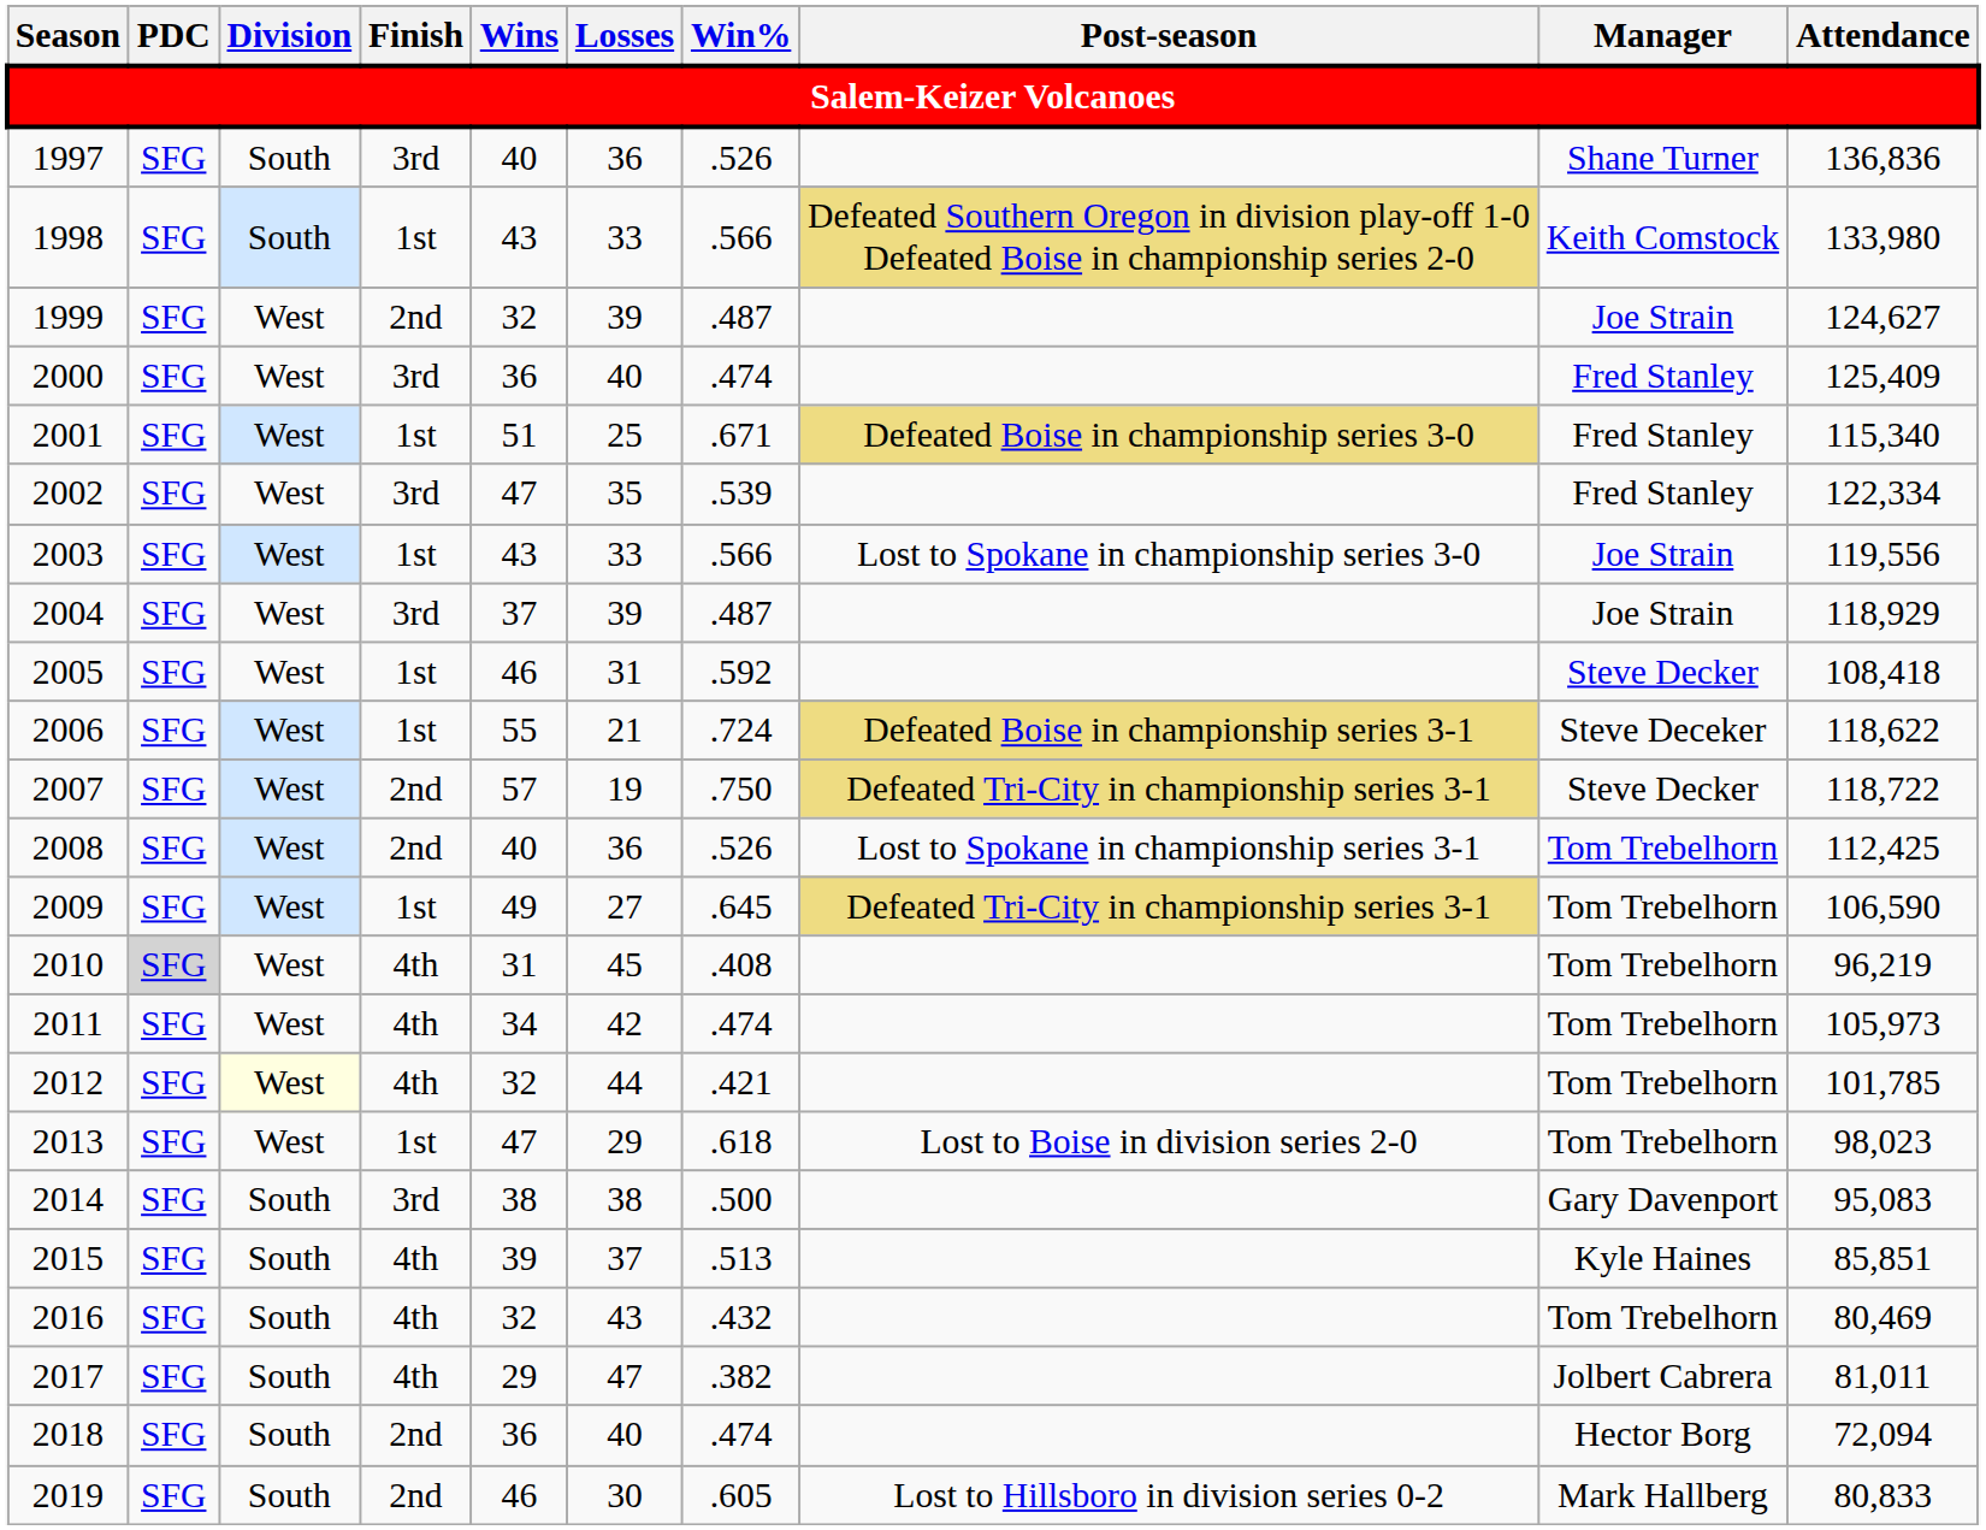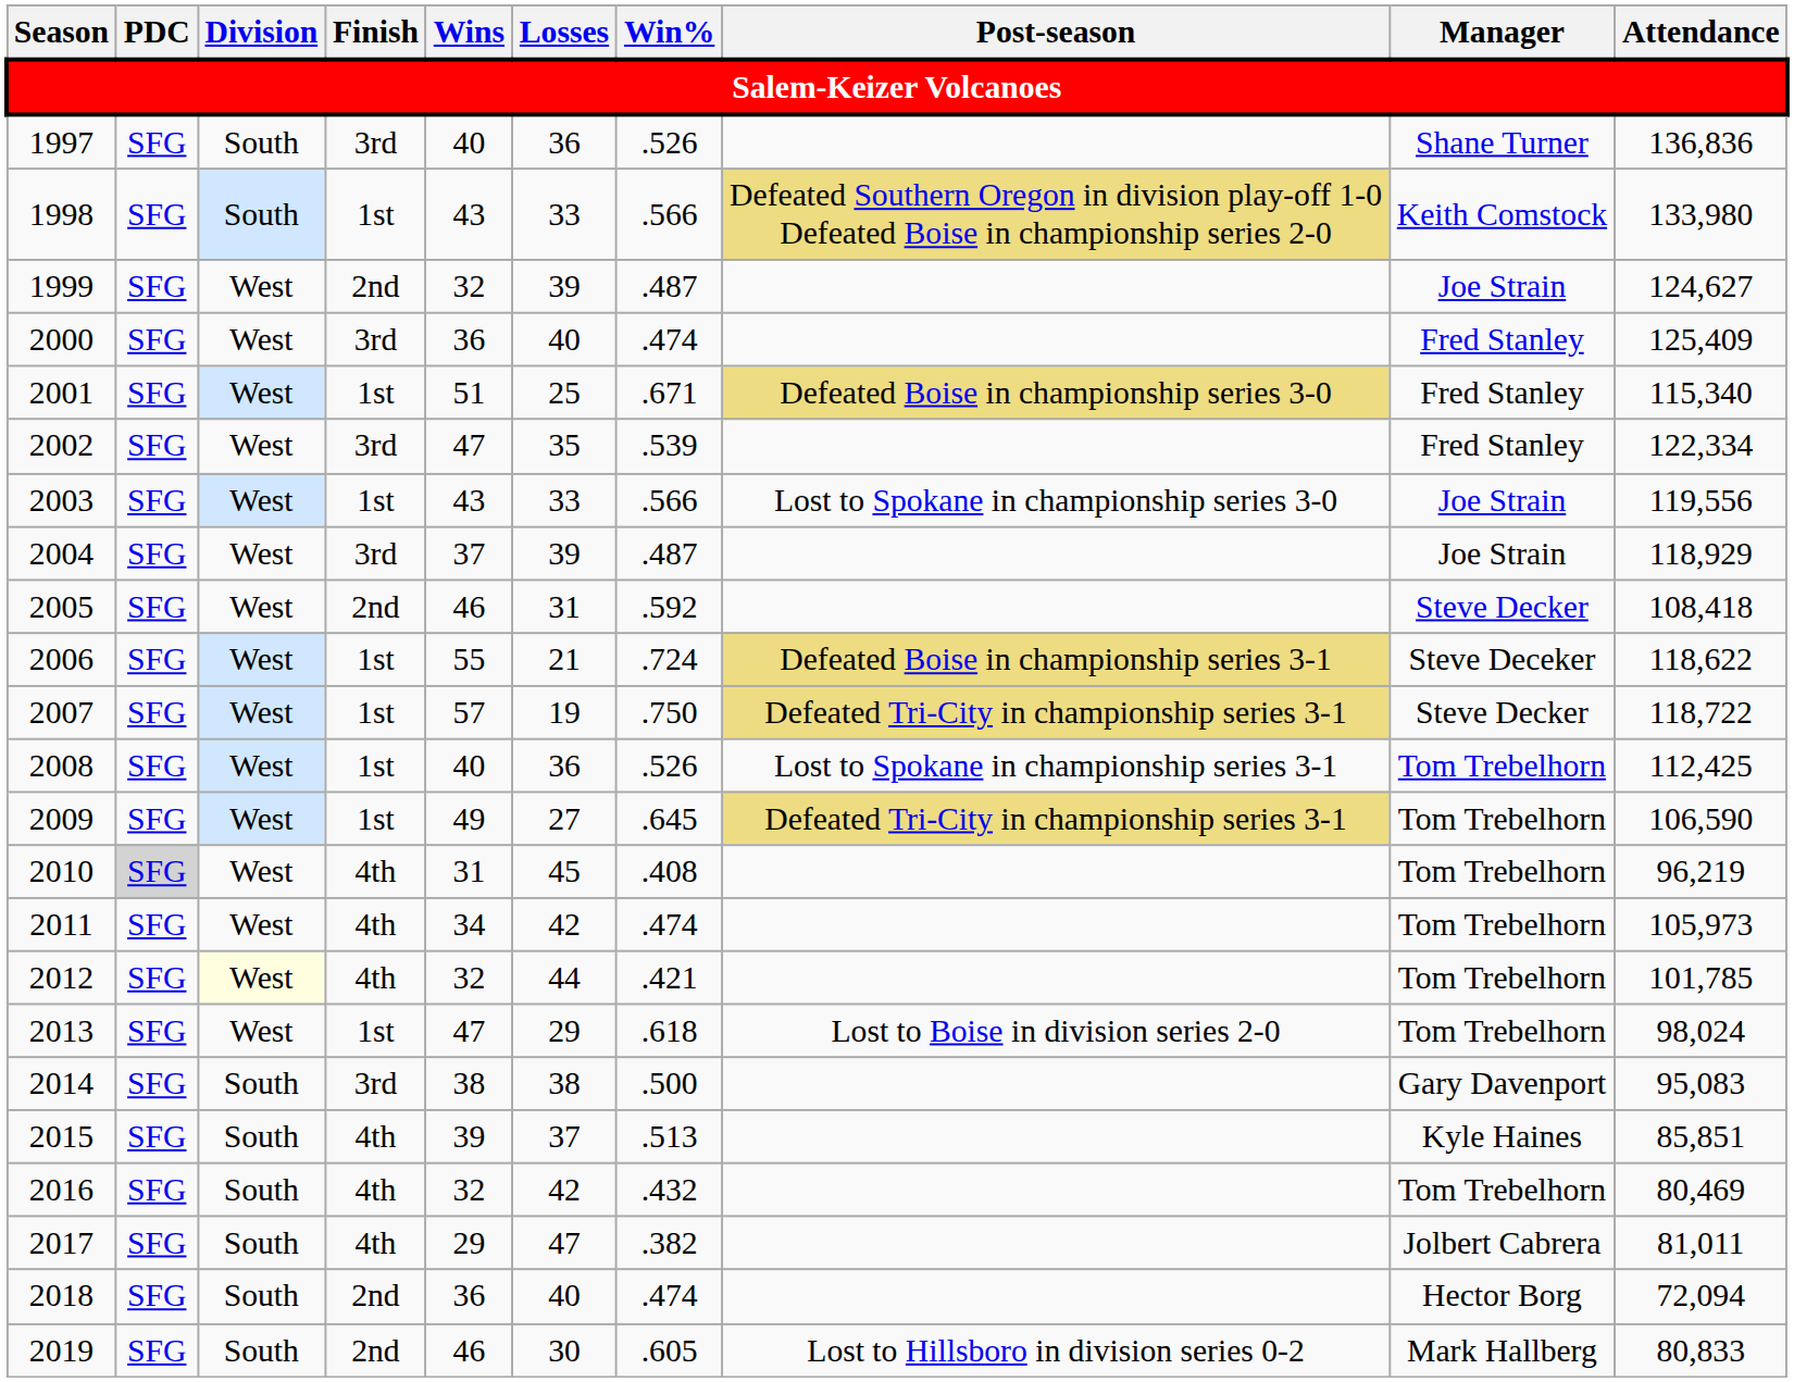 <table class="wikitable" style="text-align:center; font-size:95%">
 <tr>
 <th scope="col">Season</th>
 <th scope="col">PDC</th>
 <th scope="col"><a href='#'>Division</a></th>
 <th scope="col">Finish</th>
 <th scope="col"><a href='#'>Wins</a></th>
 <th scope="col"><a href='#'>Losses</a></th>
 <th scope="col"><a href='#'>Win%</a></th>
 <th scope="col">Post-season</th>
 <th scope="col">Manager</th>
 <th scope="col">Attendance</th>
 </tr>
 <tr>
 <td align="center" colspan="11" style="background: red; color: white; border:2px solid #000000"><strong>Salem-Keizer Volcanoes</strong></td>
 </tr>
 <tr>
 <td>1997</td>
 <td><a href='#'>SFG</a></td>
 <td>South</td>
 <td>3rd</td>
 <td>40</td>
 <td>36</td>
 <td>.526</td>
 <td></td>
 <td><a href='#'>Shane Turner</a></td>
 <td>136,836</td>
 </tr>
 <tr>
 <td>1998</td>
 <td><a href='#'>SFG</a></td>
 <td bgcolor="#D0E7FF">South</td>
 <td>1st</td>
 <td>43</td>
 <td>33</td>
 <td>.566</td>
 <td bgcolor="#EEDC82">Defeated <a href='#'>Southern Oregon</a> in division play-off 1-0<br>Defeated <a href='#'>Boise</a> in championship series 2-0</td>
 <td><a href='#'>Keith Comstock</a></td>
 <td>133,980</td>
 </tr>
 <tr>
 <td>1999</td>
 <td><a href='#'>SFG</a></td>
 <td>West</td>
 <td>2nd</td>
 <td>32</td>
 <td>39</td>
 <td>.487</td>
 <td></td>
 <td><a href='#'>Joe Strain</a></td>
 <td>124,627</td>
 </tr>
 <tr>
 <td>2000</td>
 <td><a href='#'>SFG</a></td>
 <td>West</td>
 <td>3rd</td>
 <td>36</td>
 <td>40</td>
 <td>.474</td>
 <td></td>
 <td><a href='#'>Fred Stanley</a></td>
 <td>125,409</td>
 </tr>
 <tr>
 <td>2001</td>
 <td><a href='#'>SFG</a></td>
 <td bgcolor="#D0E7FF">West</td>
 <td>1st</td>
 <td>51</td>
 <td>25</td>
 <td>.671</td>
 <td bgcolor="#EEDC82">Defeated <a href='#'>Boise</a> in championship series 3-0</td>
 <td>Fred Stanley</td>
 <td>115,340</td>
 </tr>
 <tr>
 <td>2002</td>
 <td><a href='#'>SFG</a></td>
 <td>West</td>
 <td>3rd</td>
 <td>47</td>
 <td>35</td>
 <td>.539</td>
 <td></td>
 <td>Fred Stanley</td>
 <td>122,334</td>
 </tr>
 <tr>
 <td>2003</td>
 <td><a href='#'>SFG</a></td>
 <td bgcolor="#D0E7FF">West</td>
 <td>1st</td>
 <td>43</td>
 <td>33</td>
 <td>.566</td>
 <td>Lost to <a href='#'>Spokane</a> in championship series 3-0</td>
 <td><a href='#'>Joe Strain</a></td>
 <td>119,556</td>
 </tr>
 <tr>
 <td>2004</td>
 <td><a href='#'>SFG</a></td>
 <td>West</td>
 <td>3rd</td>
 <td>37</td>
 <td>39</td>
 <td>.487</td>
 <td></td>
 <td>Joe Strain</td>
 <td>118,929</td>
 </tr>
 <tr>
 <td>2005</td>
 <td><a href='#'>SFG</a></td>
 <td>West</td>
-<td>1st</td>
+<td>2nd</td>
 <td>46</td>
 <td>31</td>
 <td>.592</td>
 <td></td>
 <td><a href='#'>Steve Decker</a></td>
 <td>108,418</td>
 </tr>
 <tr>
 <td>2006</td>
 <td><a href='#'>SFG</a></td>
 <td bgcolor="#D0E7FF">West</td>
 <td>1st</td>
 <td>55</td>
 <td>21</td>
 <td>.724</td>
 <td bgcolor="#EEDC82">Defeated <a href='#'>Boise</a> in championship series 3-1</td>
 <td>Steve Deceker</td>
 <td>118,622</td>
 </tr>
 <tr>
 <td>2007</td>
 <td><a href='#'>SFG</a></td>
 <td bgcolor="#D0E7FF">West</td>
-<td>2nd</td>
+<td>1st</td>
 <td>57</td>
 <td>19</td>
 <td>.750</td>
 <td bgcolor="#EEDC82">Defeated <a href='#'>Tri-City</a> in championship series 3-1</td>
 <td>Steve Decker</td>
 <td>118,722</td>
 </tr>
 <tr>
 <td>2008</td>
 <td><a href='#'>SFG</a></td>
 <td bgcolor="#D0E7FF">West</td>
-<td>2nd</td>
+<td>1st</td>
 <td>40</td>
 <td>36</td>
 <td>.526</td>
 <td>Lost to <a href='#'>Spokane</a> in championship series 3-1</td>
 <td><a href='#'>Tom Trebelhorn</a></td>
 <td>112,425</td>
 </tr>
 <tr>
 <td>2009</td>
 <td><a href='#'>SFG</a></td>
 <td bgcolor="#D0E7FF">West</td>
 <td>1st</td>
 <td>49</td>
 <td>27</td>
 <td>.645</td>
 <td bgcolor="#EEDC82">Defeated <a href='#'>Tri-City</a> in championship series 3-1</td>
 <td>Tom Trebelhorn</td>
 <td>106,590</td>
 </tr>
 <tr>
 <td>2010</td>
 <td style="background: lightgrey;"><a href='#'>SFG</a></td>
 <td>West</td>
 <td>4th</td>
 <td>31</td>
 <td>45</td>
 <td>.408</td>
 <td></td>
 <td>Tom Trebelhorn</td>
 <td>96,219</td>
 </tr>
 <tr>
 <td>2011</td>
 <td><a href='#'>SFG</a></td>
 <td>West</td>
 <td>4th</td>
 <td>34</td>
 <td>42</td>
 <td>.474</td>
 <td></td>
 <td>Tom Trebelhorn</td>
 <td>105,973</td>
 </tr>
 <tr>
 <td>2012</td>
 <td><a href='#'>SFG</a></td>
 <td style="background: lightyellow;">West</td>
 <td>4th</td>
 <td>32</td>
 <td>44</td>
 <td>.421</td>
 <td></td>
 <td>Tom Trebelhorn</td>
 <td>101,785</td>
 </tr>
 <tr>
 <td>2013</td>
 <td><a href='#'>SFG</a></td>
 <td>West</td>
 <td>1st</td>
 <td>47</td>
 <td>29</td>
 <td>.618</td>
 <td>Lost to <a href='#'>Boise</a> in division series 2-0</td>
 <td>Tom Trebelhorn</td>
-<td>98,023</td>
+<td>98,024</td>
 </tr>
 <tr>
 <td>2014</td>
 <td><a href='#'>SFG</a></td>
 <td>South</td>
 <td>3rd</td>
 <td>38</td>
 <td>38</td>
 <td>.500</td>
 <td></td>
 <td>Gary Davenport</td>
 <td>95,083</td>
 </tr>
 <tr>
 <td>2015</td>
 <td><a href='#'>SFG</a></td>
 <td>South</td>
 <td>4th</td>
 <td>39</td>
 <td>37</td>
 <td>.513</td>
 <td></td>
 <td>Kyle Haines</td>
 <td>85,851</td>
 </tr>
 <tr>
 <td>2016</td>
 <td><a href='#'>SFG</a></td>
 <td>South</td>
 <td>4th</td>
 <td>32</td>
-<td>43</td>
+<td>42</td>
 <td>.432</td>
 <td></td>
 <td>Tom Trebelhorn</td>
 <td>80,469</td>
 </tr>
 <tr>
 <td>2017</td>
 <td><a href='#'>SFG</a></td>
 <td>South</td>
 <td>4th</td>
 <td>29</td>
 <td>47</td>
 <td>.382</td>
 <td></td>
 <td>Jolbert Cabrera</td>
 <td>81,011</td>
 </tr>
 <tr>
 <td>2018</td>
 <td><a href='#'>SFG</a></td>
 <td>South</td>
 <td>2nd</td>
 <td>36</td>
 <td>40</td>
 <td>.474</td>
 <td></td>
 <td>Hector Borg</td>
 <td>72,094</td>
 </tr>
 <tr>
 <td>2019</td>
 <td><a href='#'>SFG</a></td>
 <td>South</td>
 <td>2nd</td>
 <td>46</td>
 <td>30</td>
 <td>.605</td>
 <td>Lost to <a href='#'>Hillsboro</a> in division series 0-2</td>
 <td>Mark Hallberg</td>
 <td>80,833</td>
 </tr>
 <tr>
 </tr>
 </table>
